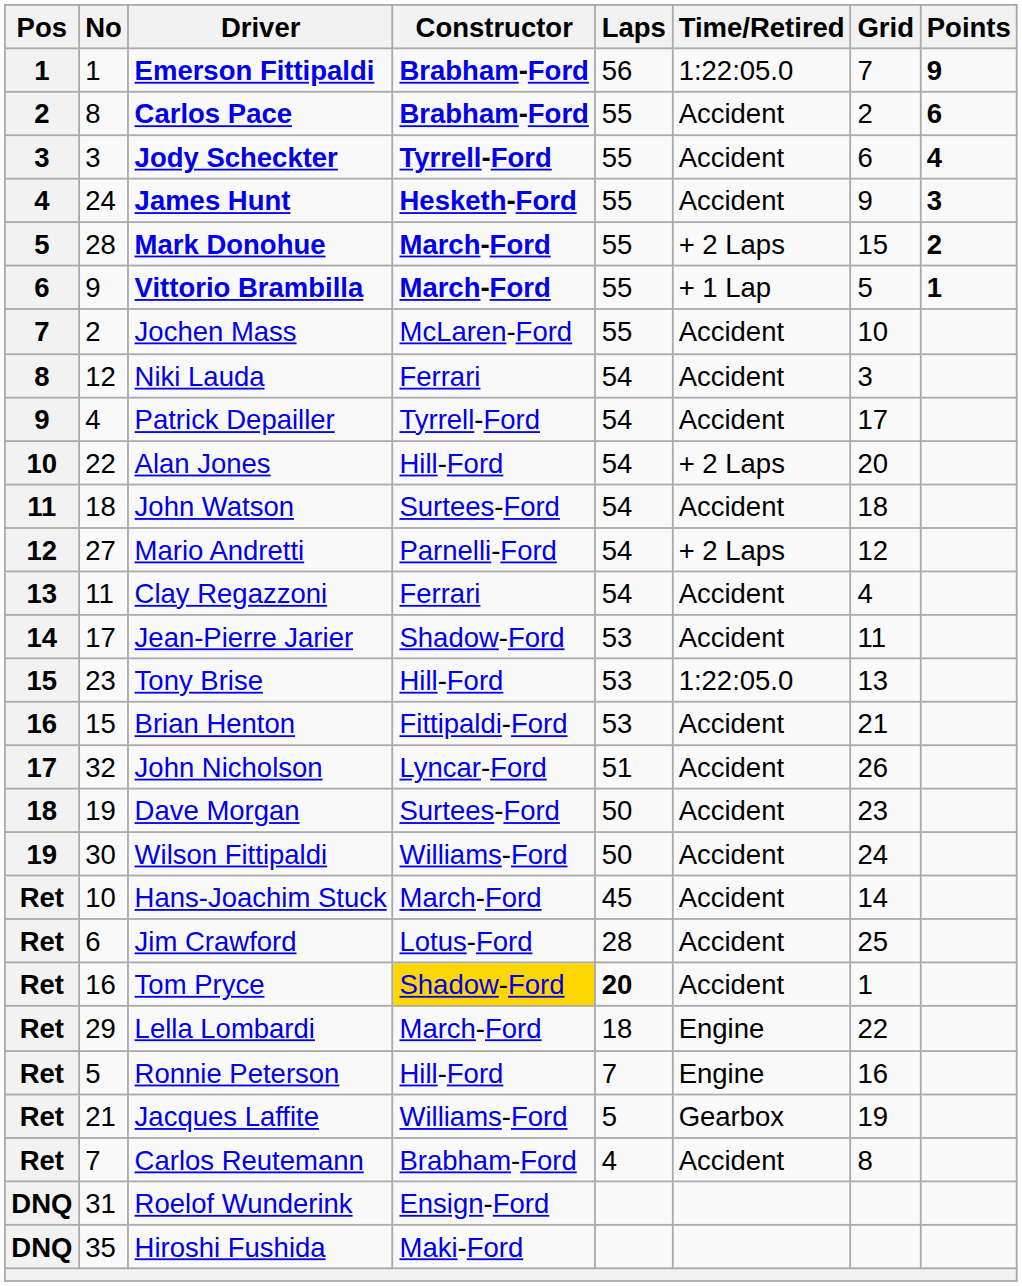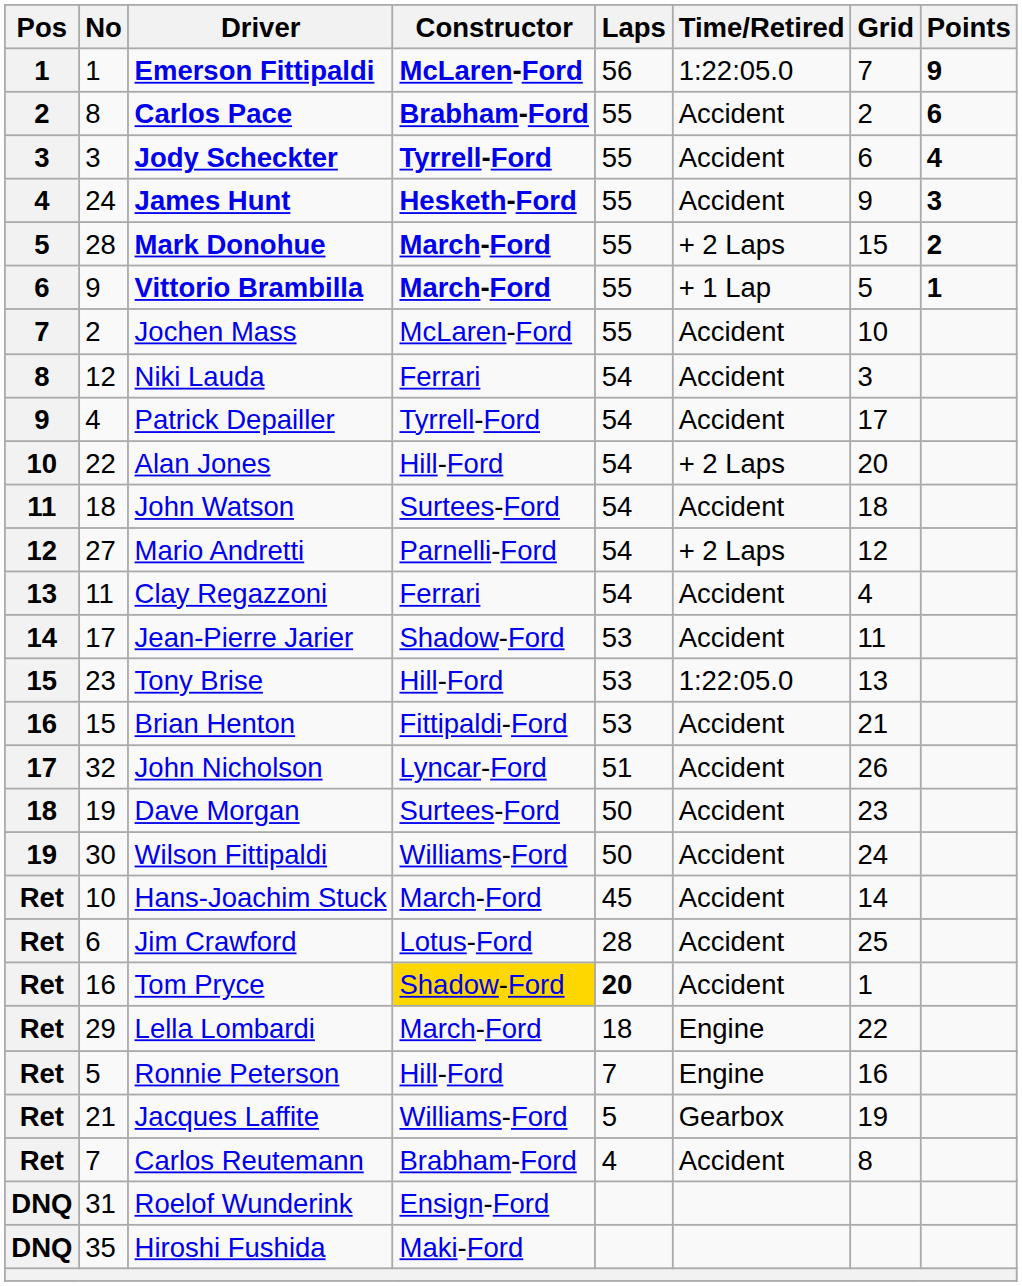 <table class="wikitable" style="font-size: 95%">
 <tr>
 <th>Pos</th>
 <th>No</th>
 <th>Driver</th>
 <th>Constructor</th>
 <th>Laps</th>
 <th>Time/Retired</th>
 <th>Grid</th>
 <th>Points</th>
 </tr>
 <tr>
 <th>1</th>
 <td>1</td>
 <td> <strong><a href='#'>Emerson Fittipaldi</a></strong></td>
-<td><strong><a href='#'>Brabham</a>-<a href='#'>Ford</a></strong></td>
+<td><strong><a href='#'>McLaren</a>-<a href='#'>Ford</a></strong></td>
 <td>56</td>
 <td>1:22:05.0</td>
 <td>7</td>
 <td><strong>9</strong></td>
 </tr>
 <tr>
 <th>2</th>
 <td>8</td>
 <td> <strong><a href='#'>Carlos Pace</a></strong></td>
 <td><strong><a href='#'>Brabham</a>-<a href='#'>Ford</a></strong></td>
 <td>55</td>
 <td>Accident</td>
 <td>2</td>
 <td><strong>6</strong></td>
 </tr>
 <tr>
 <th>3</th>
 <td>3</td>
 <td> <strong><a href='#'>Jody Scheckter</a></strong></td>
 <td><strong><a href='#'>Tyrrell</a>-<a href='#'>Ford</a></strong></td>
 <td>55</td>
 <td>Accident</td>
 <td>6</td>
 <td><strong>4</strong></td>
 </tr>
 <tr>
 <th>4</th>
 <td>24</td>
 <td> <strong><a href='#'>James Hunt</a></strong></td>
 <td><strong><a href='#'>Hesketh</a>-<a href='#'>Ford</a></strong></td>
 <td>55</td>
 <td>Accident</td>
 <td>9</td>
 <td><strong>3</strong></td>
 </tr>
 <tr>
 <th>5</th>
 <td>28</td>
 <td> <strong><a href='#'>Mark Donohue</a></strong></td>
 <td><strong><a href='#'>March</a>-<a href='#'>Ford</a></strong></td>
 <td>55</td>
 <td>+ 2 Laps</td>
 <td>15</td>
 <td><strong>2</strong></td>
 </tr>
 <tr>
 <th>6</th>
 <td>9</td>
 <td> <strong><a href='#'>Vittorio Brambilla</a></strong></td>
 <td><strong><a href='#'>March</a>-<a href='#'>Ford</a></strong></td>
 <td>55</td>
 <td>+ 1 Lap</td>
 <td>5</td>
 <td><strong>1</strong></td>
 </tr>
 <tr>
 <th>7</th>
 <td>2</td>
 <td> <a href='#'>Jochen Mass</a></td>
 <td><a href='#'>McLaren</a>-<a href='#'>Ford</a></td>
 <td>55</td>
 <td>Accident</td>
 <td>10</td>
 <td> </td>
 </tr>
 <tr>
 <th>8</th>
 <td>12</td>
 <td> <a href='#'>Niki Lauda</a></td>
 <td><a href='#'>Ferrari</a></td>
 <td>54</td>
 <td>Accident</td>
 <td>3</td>
 <td> </td>
 </tr>
 <tr>
 <th>9</th>
 <td>4</td>
 <td> <a href='#'>Patrick Depailler</a></td>
 <td><a href='#'>Tyrrell</a>-<a href='#'>Ford</a></td>
 <td>54</td>
 <td>Accident</td>
 <td>17</td>
 <td> </td>
 </tr>
 <tr>
 <th>10</th>
 <td>22</td>
 <td> <a href='#'>Alan Jones</a></td>
 <td><a href='#'>Hill</a>-<a href='#'>Ford</a></td>
 <td>54</td>
 <td>+ 2 Laps</td>
 <td>20</td>
 <td> </td>
 </tr>
 <tr>
 <th>11</th>
 <td>18</td>
 <td> <a href='#'>John Watson</a></td>
 <td><a href='#'>Surtees</a>-<a href='#'>Ford</a></td>
 <td>54</td>
 <td>Accident</td>
 <td>18</td>
 <td> </td>
 </tr>
 <tr>
 <th>12</th>
 <td>27</td>
 <td> <a href='#'>Mario Andretti</a></td>
 <td><a href='#'>Parnelli</a>-<a href='#'>Ford</a></td>
 <td>54</td>
 <td>+ 2 Laps</td>
 <td>12</td>
 <td> </td>
 </tr>
 <tr>
 <th>13</th>
 <td>11</td>
 <td> <a href='#'>Clay Regazzoni</a></td>
 <td><a href='#'>Ferrari</a></td>
 <td>54</td>
 <td>Accident</td>
 <td>4</td>
 <td> </td>
 </tr>
 <tr>
 <th>14</th>
 <td>17</td>
 <td> <a href='#'>Jean-Pierre Jarier</a></td>
 <td><a href='#'>Shadow</a>-<a href='#'>Ford</a></td>
 <td>53</td>
 <td>Accident</td>
 <td>11</td>
 <td> </td>
 </tr>
 <tr>
 <th>15</th>
 <td>23</td>
 <td> <a href='#'>Tony Brise</a></td>
 <td><a href='#'>Hill</a>-<a href='#'>Ford</a></td>
 <td>53</td>
 <td>1:22:05.0</td>
 <td>13</td>
 <td> </td>
 </tr>
 <tr>
 <th>16</th>
 <td>15</td>
 <td> <a href='#'>Brian Henton</a></td>
 <td><a href='#'>Fittipaldi</a>-<a href='#'>Ford</a></td>
 <td>53</td>
 <td>Accident</td>
 <td>21</td>
 <td> </td>
 </tr>
 <tr>
 <th>17</th>
 <td>32</td>
 <td> <a href='#'>John Nicholson</a></td>
 <td><a href='#'>Lyncar</a>-<a href='#'>Ford</a></td>
 <td>51</td>
 <td>Accident</td>
 <td>26</td>
 <td> </td>
 </tr>
 <tr>
 <th>18</th>
 <td>19</td>
 <td> <a href='#'>Dave Morgan</a></td>
 <td><a href='#'>Surtees</a>-<a href='#'>Ford</a></td>
 <td>50</td>
 <td>Accident</td>
 <td>23</td>
 <td> </td>
 </tr>
 <tr>
 <th>19</th>
 <td>30</td>
 <td> <a href='#'>Wilson Fittipaldi</a></td>
 <td><a href='#'>Williams</a>-<a href='#'>Ford</a></td>
 <td>50</td>
 <td>Accident</td>
 <td>24</td>
 <td> </td>
 </tr>
 <tr>
 <th>Ret</th>
 <td>10</td>
 <td> <a href='#'>Hans-Joachim Stuck</a></td>
 <td><a href='#'>March</a>-<a href='#'>Ford</a></td>
 <td>45</td>
 <td>Accident</td>
 <td>14</td>
 <td> </td>
 </tr>
 <tr>
 <th>Ret</th>
 <td>6</td>
 <td> <a href='#'>Jim Crawford</a></td>
 <td><a href='#'>Lotus</a>-<a href='#'>Ford</a></td>
 <td>28</td>
 <td>Accident</td>
 <td>25</td>
 <td> </td>
 </tr>
 <tr>
 <th>Ret</th>
 <td>16</td>
 <td> <a href='#'>Tom Pryce</a></td>
 <td style="background: gold;"><a href='#'>Shadow</a>-<a href='#'>Ford</a></td>
 <td><strong>20</strong></td>
 <td>Accident</td>
 <td>1</td>
 <td> </td>
 </tr>
 <tr>
 <th>Ret</th>
 <td>29</td>
 <td> <a href='#'>Lella Lombardi</a></td>
 <td><a href='#'>March</a>-<a href='#'>Ford</a></td>
 <td>18</td>
 <td>Engine</td>
 <td>22</td>
 <td> </td>
 </tr>
 <tr>
 <th>Ret</th>
 <td>5</td>
 <td> <a href='#'>Ronnie Peterson</a></td>
 <td><a href='#'>Hill</a>-<a href='#'>Ford</a></td>
 <td>7</td>
 <td>Engine</td>
 <td>16</td>
 <td> </td>
 </tr>
 <tr>
 <th>Ret</th>
 <td>21</td>
 <td> <a href='#'>Jacques Laffite</a></td>
 <td><a href='#'>Williams</a>-<a href='#'>Ford</a></td>
 <td>5</td>
 <td>Gearbox</td>
 <td>19</td>
 <td> </td>
 </tr>
 <tr>
 <th>Ret</th>
 <td>7</td>
 <td> <a href='#'>Carlos Reutemann</a></td>
 <td><a href='#'>Brabham</a>-<a href='#'>Ford</a></td>
 <td>4</td>
 <td>Accident</td>
 <td>8</td>
 <td> </td>
 </tr>
 <tr>
 <th>DNQ</th>
 <td>31</td>
 <td> <a href='#'>Roelof Wunderink</a></td>
 <td><a href='#'>Ensign</a>-<a href='#'>Ford</a></td>
 <td> </td>
 <td> </td>
 <td> </td>
 <td> </td>
 </tr>
 <tr>
 <th>DNQ</th>
 <td>35</td>
 <td> <a href='#'>Hiroshi Fushida</a></td>
 <td><a href='#'>Maki</a>-<a href='#'>Ford</a></td>
 <td> </td>
 <td> </td>
 <td> </td>
 <td> </td>
 </tr>
 <tr>
 <th colspan="8"></th>
 </tr>
 </table>
